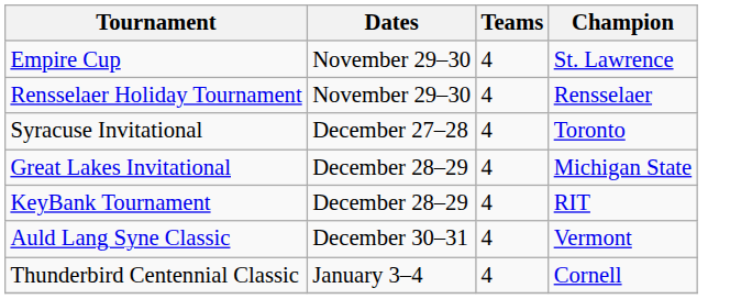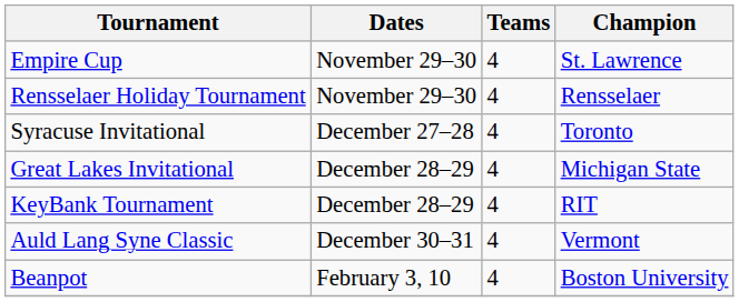 <table class="wikitable">
 <tr>
 <th>Tournament</th>
 <th>Dates</th>
 <th>Teams</th>
 <th>Champion</th>
 </tr>
 <tr>
 <td><a href='#'>Empire Cup</a></td>
 <td>November 29–30</td>
 <td>4</td>
 <td><a href='#'>St. Lawrence</a></td>
 </tr>
 <tr>
 <td><a href='#'>Rensselaer Holiday Tournament</a></td>
 <td>November 29–30</td>
 <td>4</td>
 <td><a href='#'>Rensselaer</a></td>
 </tr>
 <tr>
 <td>Syracuse Invitational</td>
 <td>December 27–28</td>
 <td>4</td>
 <td><a href='#'>Toronto</a></td>
 </tr>
 <tr>
 <td><a href='#'>Great Lakes Invitational</a></td>
 <td>December 28–29</td>
 <td>4</td>
 <td><a href='#'>Michigan State</a></td>
 </tr>
 <tr>
 <td><a href='#'>KeyBank Tournament</a></td>
 <td>December 28–29</td>
 <td>4</td>
 <td><a href='#'>RIT</a></td>
 </tr>
 <tr>
 <td><a href='#'>Auld Lang Syne Classic</a></td>
 <td>December 30–31</td>
 <td>4</td>
 <td><a href='#'>Vermont</a></td>
 </tr>
 <tr>
-<td>Thunderbird Centennial Classic</td>
-<td>January 3–4</td>
+<td><a href='#'>Beanpot</a></td>
+<td>February 3, 10</td>
 <td>4</td>
-<td><a href='#'>Cornell</a></td>
+<td><a href='#'>Boston University</a></td>
 </tr>
 <tr>
 </tr>
 </table>
